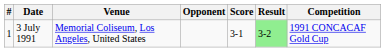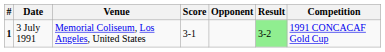 <table class="wikitable">
 <tr>
 <th>#</th>
 <th>Date</th>
 <th>Venue</th>
+<th>Score</th>
 <th>Opponent</th>
-<th>Score</th>
 <th>Result</th>
 <th>Competition</th>
 </tr>
 <tr>
-<td>1</td>
+<td><strong>1</strong></td>
 <td>3 July 1991</td>
 <td><a href='#'>Memorial Coliseum</a>, <a href='#'>Los Angeles</a>, United States</td>
+<td>3-1</td>
 <td></td>
-<td>3-1</td>
 <td style="background: lightgreen;">3-2</td>
 <td><a href='#'>1991 CONCACAF Gold Cup</a></td>
 </tr>
 </table>
